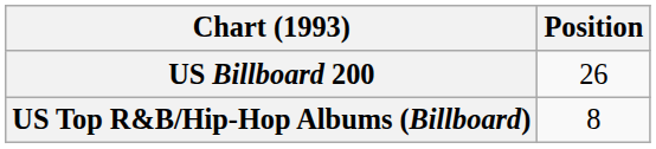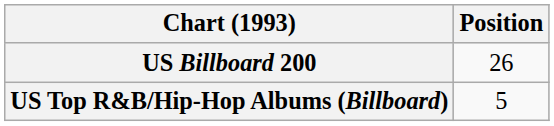 <table class="wikitable plainrowheaders" style="text-align:center">
 <tr>
 <th scope="col">Chart (1993)</th>
 <th scope="col">Position</th>
 </tr>
 <tr>
 <th scope="row">US <em>Billboard</em> 200</th>
 <td>26</td>
 </tr>
 <tr>
 <th scope="row">US Top R&B/Hip-Hop Albums (<em>Billboard</em>)</th>
-<td>8</td>
+<td>5</td>
 </tr>
 </table>
